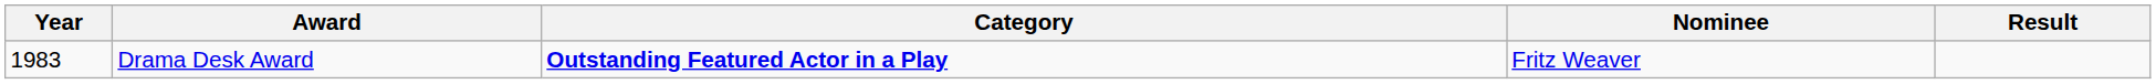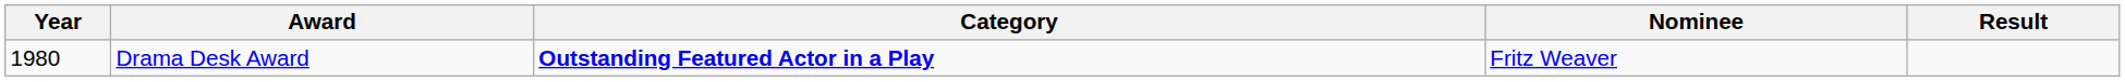 <table class="wikitable" style="width:95%;">
 <tr>
 <th style="width:5%;">Year</th>
 <th style="width:20%;">Award</th>
 <th style="width:45%;">Category</th>
 <th style="width:20%;">Nominee</th>
 <th style="width:10%;">Result</th>
 </tr>
 <tr>
-<td>1983</td>
+<td>1980</td>
 <td><a href='#'>Drama Desk Award</a></td>
 <td><strong><a href='#'>Outstanding Featured Actor in a Play</a></strong></td>
 <td><a href='#'>Fritz Weaver</a></td>
 <td></td>
 </tr>
 </table>
